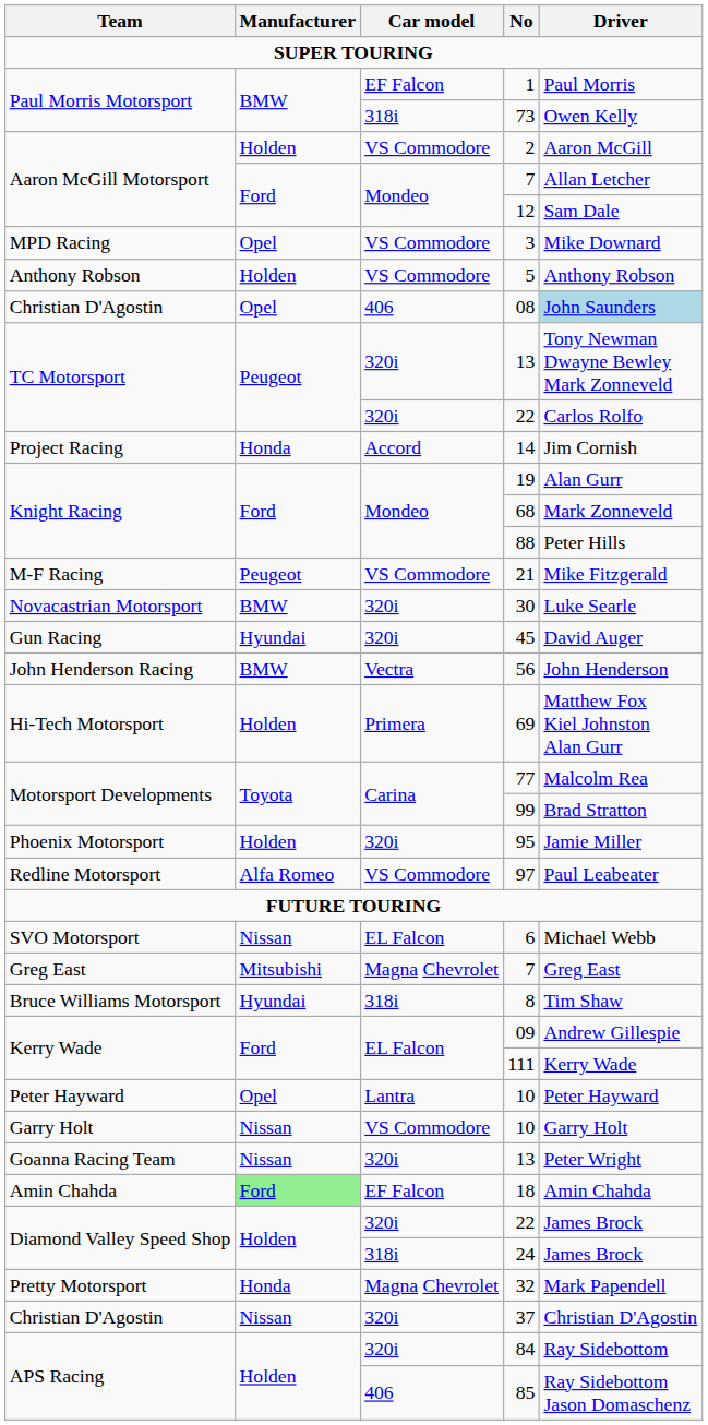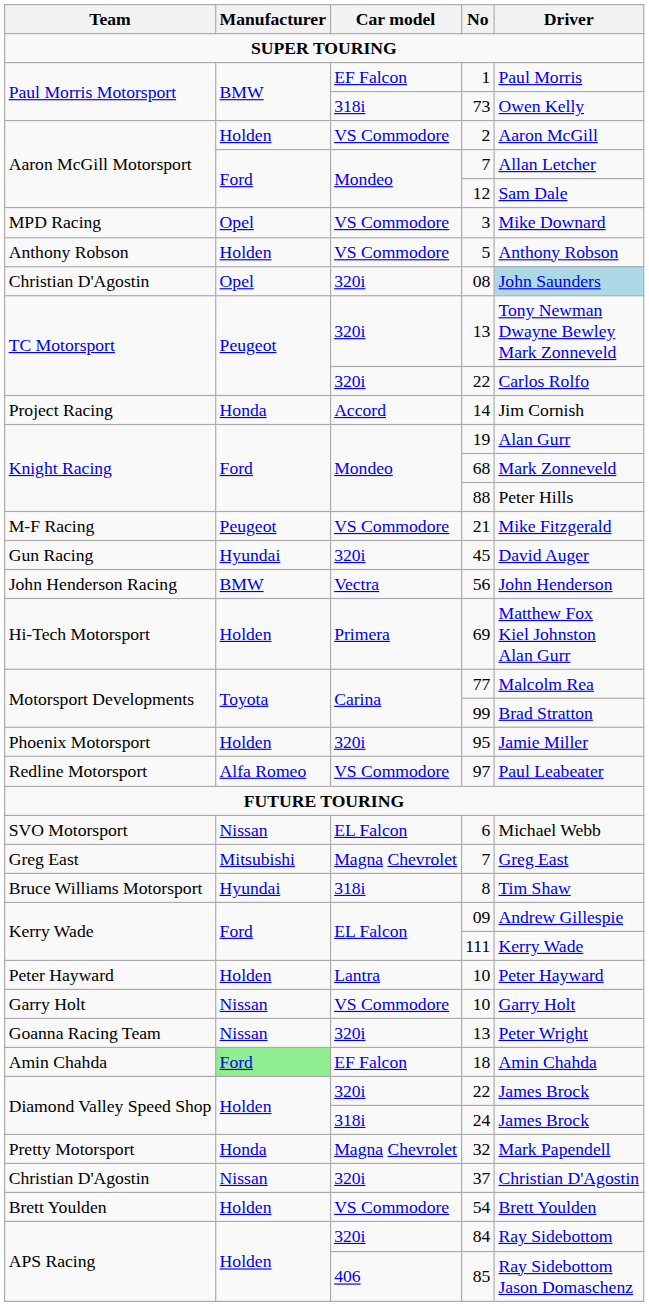 <table class="wikitable" style="font-size: 95%;">
 <tr>
 <th>Team</th>
 <th>Manufacturer</th>
 <th>Car model</th>
 <th>No</th>
 <th>Driver</th>
 </tr>
 <tr>
 <td colspan="5" align="center"><strong>SUPER TOURING</strong></td>
 </tr>
 <tr>
 <td rowspan=2><a href='#'>Paul Morris Motorsport</a></td>
 <td rowspan=2><a href='#'>BMW</a></td>
 <td><a href='#'>EF Falcon</a></td>
 <td align="right">1</td>
 <td> <a href='#'>Paul Morris</a></td>
 </tr>
 <tr>
 <td><a href='#'>318i</a></td>
 <td align="right">73</td>
 <td> <a href='#'>Owen Kelly</a></td>
 </tr>
 <tr>
 <td rowspan=3>Aaron McGill Motorsport</td>
 <td><a href='#'>Holden</a></td>
 <td><a href='#'>VS Commodore</a></td>
 <td align="right">2</td>
 <td> <a href='#'>Aaron McGill</a></td>
 </tr>
 <tr>
 <td rowspan=2><a href='#'>Ford</a></td>
 <td rowspan=2><a href='#'>Mondeo</a></td>
 <td align="right">7</td>
 <td> <a href='#'>Allan Letcher</a></td>
 </tr>
 <tr>
 <td align="right">12</td>
 <td> <a href='#'>Sam Dale</a></td>
 </tr>
 <tr>
 <td>MPD Racing</td>
 <td><a href='#'>Opel</a></td>
 <td><a href='#'>VS Commodore</a></td>
 <td align="right">3</td>
 <td> <a href='#'>Mike Downard</a></td>
 </tr>
 <tr>
 <td>Anthony Robson</td>
 <td><a href='#'>Holden</a></td>
 <td><a href='#'>VS Commodore</a></td>
 <td align="right">5</td>
 <td> <a href='#'>Anthony Robson</a></td>
 </tr>
 <tr>
 <td>Christian D'Agostin</td>
 <td><a href='#'>Opel</a></td>
-<td><a href='#'>406</a></td>
+<td><a href='#'>320i</a></td>
 <td align="right">08</td>
 <td style="background: lightblue;"> <a href='#'>John Saunders</a></td>
 </tr>
 <tr>
 <td rowspan=2><a href='#'>TC Motorsport</a></td>
 <td rowspan=2><a href='#'>Peugeot</a></td>
 <td><a href='#'>320i</a></td>
 <td align="right">13</td>
 <td> <a href='#'>Tony Newman</a><br> <a href='#'>Dwayne Bewley</a><br> <a href='#'>Mark Zonneveld</a></td>
 </tr>
 <tr>
 <td><a href='#'>320i</a></td>
 <td align="right">22</td>
 <td> <a href='#'>Carlos Rolfo</a></td>
 </tr>
 <tr>
 <td>Project Racing</td>
 <td><a href='#'>Honda</a></td>
 <td><a href='#'>Accord</a></td>
 <td align="right">14</td>
 <td> Jim Cornish</td>
 </tr>
 <tr>
 <td rowspan=3><a href='#'>Knight Racing</a></td>
 <td rowspan=3><a href='#'>Ford</a></td>
 <td rowspan=3><a href='#'>Mondeo</a></td>
 <td align="right">19</td>
 <td> <a href='#'>Alan Gurr</a></td>
 </tr>
 <tr>
 <td align="right">68</td>
 <td> <a href='#'>Mark Zonneveld</a></td>
 </tr>
 <tr>
 <td align="right">88</td>
 <td> Peter Hills</td>
 </tr>
 <tr>
 <td>M-F Racing</td>
 <td><a href='#'>Peugeot</a></td>
 <td><a href='#'>VS Commodore</a></td>
 <td align="right">21</td>
 <td> <a href='#'>Mike Fitzgerald</a></td>
-</tr>
-<tr>
-<td><a href='#'>Novacastrian Motorsport</a></td>
-<td><a href='#'>BMW</a></td>
-<td><a href='#'>320i</a></td>
-<td align="right">30</td>
-<td> <a href='#'>Luke Searle</a></td>
 </tr>
 <tr>
 <td>Gun Racing</td>
 <td><a href='#'>Hyundai</a></td>
 <td><a href='#'>320i</a></td>
 <td align="right">45</td>
 <td> <a href='#'>David Auger</a></td>
 </tr>
 <tr>
 <td>John Henderson Racing</td>
 <td><a href='#'>BMW</a></td>
 <td><a href='#'>Vectra</a></td>
 <td align="right">56</td>
 <td> <a href='#'>John Henderson</a></td>
 </tr>
 <tr>
 <td>Hi-Tech Motorsport</td>
 <td><a href='#'>Holden</a></td>
 <td><a href='#'>Primera</a></td>
 <td align="right">69</td>
 <td> <a href='#'>Matthew Fox</a><br> <a href='#'>Kiel Johnston</a><br> <a href='#'>Alan Gurr</a></td>
 </tr>
 <tr>
 <td rowspan=2>Motorsport Developments</td>
 <td rowspan=2><a href='#'>Toyota</a></td>
 <td rowspan=2><a href='#'>Carina</a></td>
 <td align="right">77</td>
 <td> <a href='#'>Malcolm Rea</a></td>
 </tr>
 <tr>
 <td align="right">99</td>
 <td> <a href='#'>Brad Stratton</a></td>
 </tr>
 <tr>
 <td>Phoenix Motorsport</td>
 <td><a href='#'>Holden</a></td>
 <td><a href='#'>320i</a></td>
 <td align="right">95</td>
 <td> <a href='#'>Jamie Miller</a></td>
 </tr>
 <tr>
 <td>Redline Motorsport</td>
 <td><a href='#'>Alfa Romeo</a></td>
 <td><a href='#'>VS Commodore</a></td>
 <td align="right">97</td>
 <td> <a href='#'>Paul Leabeater</a></td>
 </tr>
 <tr>
 <td colspan="5" align="center"><strong>FUTURE TOURING</strong></td>
 </tr>
 <tr>
 <td>SVO Motorsport</td>
 <td><a href='#'>Nissan</a></td>
 <td><a href='#'>EL Falcon</a></td>
 <td align="right">6</td>
 <td> Michael Webb</td>
 </tr>
 <tr>
 <td>Greg East</td>
 <td><a href='#'>Mitsubishi</a></td>
 <td><a href='#'>Magna</a> <a href='#'>Chevrolet</a></td>
 <td align="right">7</td>
 <td> <a href='#'>Greg East</a></td>
 </tr>
 <tr>
 <td>Bruce Williams Motorsport</td>
 <td><a href='#'>Hyundai</a></td>
 <td><a href='#'>318i</a></td>
 <td align="right">8</td>
 <td> <a href='#'>Tim Shaw</a></td>
 </tr>
 <tr>
 <td rowspan=2>Kerry Wade</td>
 <td rowspan=2><a href='#'>Ford</a></td>
 <td rowspan=2><a href='#'>EL Falcon</a></td>
 <td align="right">09</td>
 <td> <a href='#'>Andrew Gillespie</a></td>
 </tr>
 <tr>
 <td align="right">111</td>
 <td> <a href='#'>Kerry Wade</a></td>
 </tr>
 <tr>
 <td>Peter Hayward</td>
-<td><a href='#'>Opel</a></td>
+<td><a href='#'>Holden</a></td>
 <td><a href='#'>Lantra</a></td>
 <td align="right">10</td>
 <td> <a href='#'>Peter Hayward</a></td>
 </tr>
 <tr>
 <td>Garry Holt</td>
 <td><a href='#'>Nissan</a></td>
 <td><a href='#'>VS Commodore</a></td>
 <td align="right">10</td>
 <td> <a href='#'>Garry Holt</a></td>
 </tr>
 <tr>
 <td>Goanna Racing Team</td>
 <td><a href='#'>Nissan</a></td>
 <td><a href='#'>320i</a></td>
 <td align="right">13</td>
 <td> <a href='#'>Peter Wright</a></td>
 </tr>
 <tr>
 <td>Amin Chahda</td>
 <td style="background: lightgreen;"><a href='#'>Ford</a></td>
 <td><a href='#'>EF Falcon</a></td>
 <td align="right">18</td>
 <td> <a href='#'>Amin Chahda</a></td>
 </tr>
 <tr>
 <td rowspan=2>Diamond Valley Speed Shop</td>
 <td rowspan=2><a href='#'>Holden</a></td>
 <td><a href='#'>320i</a></td>
 <td align="right">22</td>
 <td> <a href='#'>James Brock</a></td>
 </tr>
 <tr>
 <td><a href='#'>318i</a></td>
 <td align="right">24</td>
 <td> <a href='#'>James Brock</a></td>
 </tr>
 <tr>
 <td>Pretty Motorsport</td>
 <td><a href='#'>Honda</a></td>
 <td><a href='#'>Magna</a> <a href='#'>Chevrolet</a></td>
 <td align="right">32</td>
 <td> <a href='#'>Mark Papendell</a></td>
 </tr>
 <tr>
 <td>Christian D'Agostin</td>
 <td><a href='#'>Nissan</a></td>
 <td><a href='#'>320i</a></td>
 <td align="right">37</td>
 <td> <a href='#'>Christian D'Agostin</a></td>
 </tr>
 <tr>
+<td>Brett Youlden</td>
+<td><a href='#'>Holden</a></td>
+<td><a href='#'>VS Commodore</a></td>
+<td align="right">54</td>
+<td> <a href='#'>Brett Youlden</a></td>
+</tr>
+<tr>
 <td rowspan=2>APS Racing</td>
 <td rowspan=2><a href='#'>Holden</a></td>
 <td><a href='#'>320i</a></td>
 <td align="right">84</td>
 <td> <a href='#'>Ray Sidebottom</a></td>
 </tr>
 <tr>
 <td><a href='#'>406</a></td>
 <td align="right">85</td>
 <td> <a href='#'>Ray Sidebottom</a><br> <a href='#'>Jason Domaschenz</a></td>
 </tr>
 <tr>
 </tr>
 </table>
